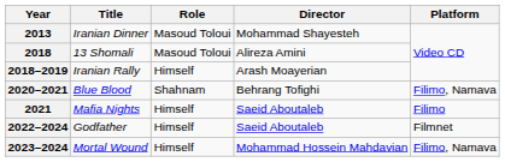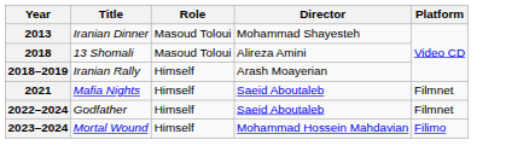 <table class="wikitable plainrowheaders sortable"  style=font-size:100%>
 <tr>
 <th scope="col">Year</th>
 <th scope="col">Title</th>
 <th scope="col">Role</th>
 <th scope="col">Director</th>
 <th scope="col" class="unsortable">Platform</th>
 </tr>
 <tr>
 <th scope=row>2013</th>
 <td><em>Iranian Dinner</em></td>
 <td>Masoud Toloui</td>
 <td>Mohammad Shayesteh</td>
 <td rowspan="3"><a href='#'>Video CD</a></td>
 </tr>
 <tr>
 <th scope=row>2018</th>
 <td><em>13 Shomali</em></td>
 <td>Masoud Toloui</td>
 <td>Alireza Amini</td>
 </tr>
 <tr>
 <th scope=row>2018–2019</th>
 <td><em>Iranian Rally</em></td>
 <td>Himself</td>
 <td>Arash Moayerian</td>
 </tr>
 <tr>
-<th scope=row>2020–2021</th>
-<td><em><a href='#'>Blue Blood</a></em></td>
-<td>Shahnam</td>
-<td>Behrang Tofighi</td>
-<td><a href='#'>Filimo</a>, Namava</td>
-</tr>
-<tr>
 <th scope=row>2021</th>
 <td><em><a href='#'>Mafia Nights</a></em></td>
 <td>Himself</td>
 <td><a href='#'>Saeid Aboutaleb</a></td>
-<td><a href='#'>Filimo</a></td>
+<td>Filmnet</td>
 </tr>
 <tr>
 <th scope="row">2022–2024</th>
 <td><em>Godfather</em></td>
 <td>Himself</td>
 <td><a href='#'>Saeid Aboutaleb</a></td>
 <td>Filmnet</td>
 </tr>
 <tr>
 <th scope="row">2023–2024</th>
 <td><em><a href='#'>Mortal Wound</a></em></td>
 <td>Himself</td>
 <td><a href='#'>Mohammad Hossein Mahdavian</a></td>
-<td><a href='#'>Filimo</a>, Namava</td>
+<td><a href='#'>Filimo</a></td>
 </tr>
 </table>
